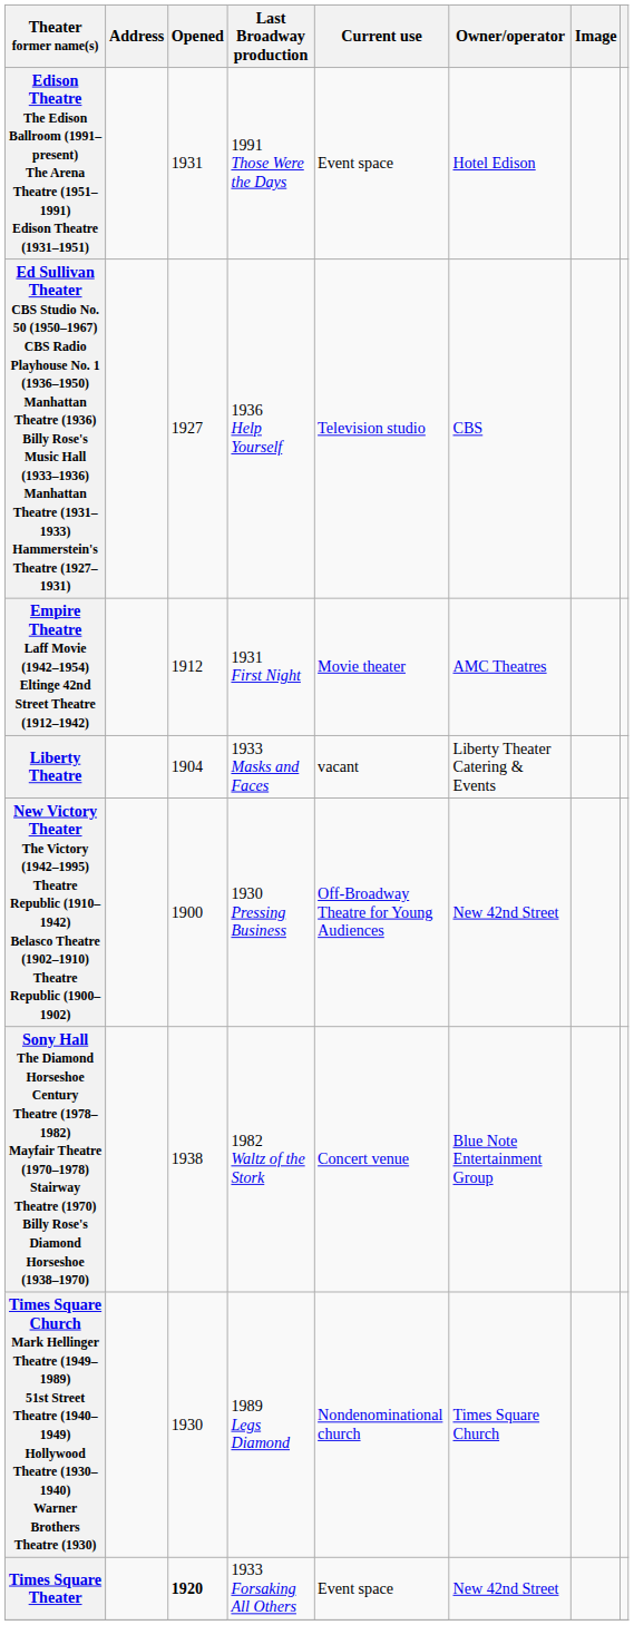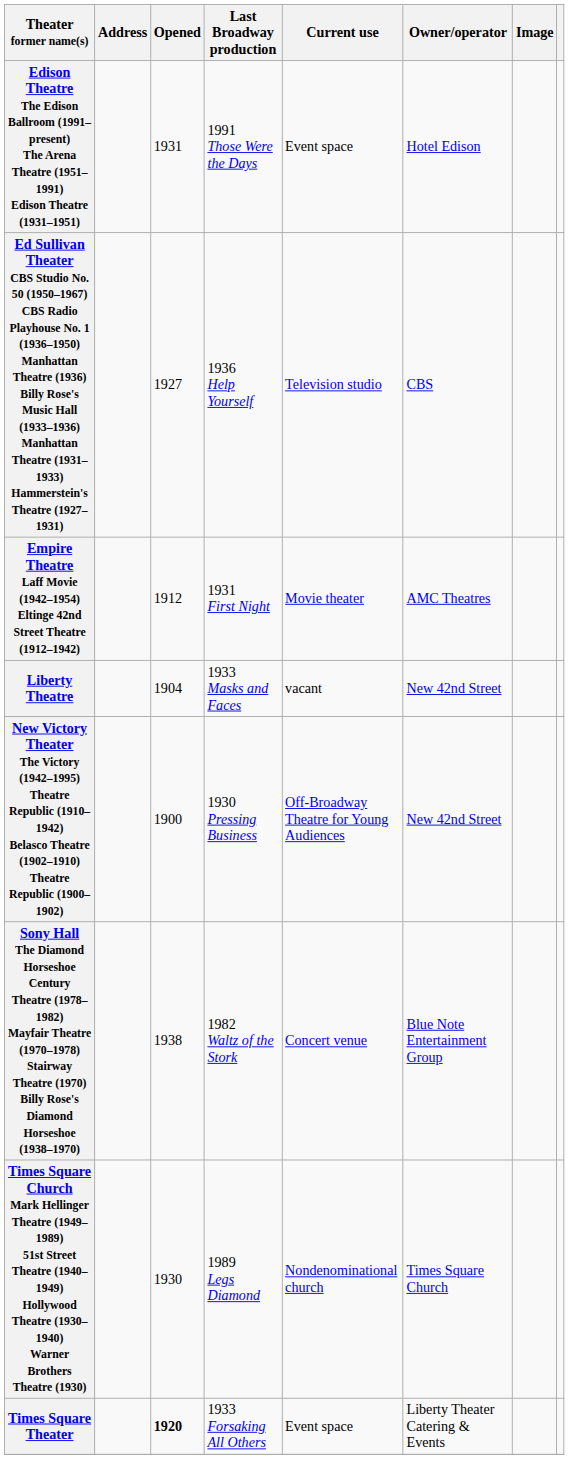 <table class="wikitable sortable" style="font-size:96%;">
 <tr>
 <th>Theater<br><small>former name(s)</small></th>
 <th>Address</th>
 <th>Opened</th>
 <th>Last Broadway production</th>
 <th>Current use</th>
 <th>Owner/operator</th>
 <th class=unsortable>Image</th>
 <th class=unsortable></th>
 </tr>
 <tr>
 <th scope="row"><strong><a href='#'>Edison Theatre</a></strong><small><br>The Edison Ballroom (1991–present)<br>The Arena Theatre (1951–1991)<br>Edison Theatre (1931–1951)</small></th>
 <td></td>
 <td>1931</td>
 <td>1991 <br><em><a href='#'>Those Were the Days</a></em></td>
 <td>Event space</td>
 <td><a href='#'>Hotel Edison</a></td>
 <td></td>
 <td></td>
 </tr>
 <tr>
 <th scope="row"><strong><a href='#'>Ed Sullivan Theater</a></strong><small><br>CBS Studio No. 50 (1950–1967)<br>CBS Radio Playhouse No. 1 (1936–1950)<br>Manhattan Theatre (1936)<br>Billy Rose's Music Hall (1933–1936)<br>Manhattan Theatre (1931–1933)<br>Hammerstein's Theatre (1927–1931)</small></th>
 <td></td>
 <td>1927</td>
 <td>1936 <br><em><a href='#'>Help Yourself</a></em></td>
 <td><a href='#'>Television studio</a></td>
 <td><a href='#'>CBS</a></td>
 <td></td>
 <td></td>
 </tr>
 <tr>
 <th scope="row"><strong><a href='#'>Empire Theatre</a></strong><small><br>Laff Movie (1942–1954)<br>Eltinge 42nd Street Theatre (1912–1942)</small></th>
 <td></td>
 <td>1912</td>
 <td>1931 <br><em><a href='#'>First Night</a></em></td>
 <td><a href='#'>Movie theater</a></td>
 <td><a href='#'>AMC Theatres</a></td>
 <td></td>
 <td></td>
 </tr>
 <tr>
 <th scope="row"><strong><a href='#'>Liberty Theatre</a></strong></th>
 <td></td>
 <td>1904</td>
 <td>1933 <br><em><a href='#'>Masks and Faces</a></em></td>
 <td>vacant</td>
-<td>Liberty Theater Catering & Events</td>
+<td><a href='#'>New 42nd Street</a></td>
 <td></td>
 <td></td>
 </tr>
 <tr>
 <th scope="row"><strong><a href='#'>New Victory Theater</a></strong><small><br>The Victory (1942–1995)<br>Theatre Republic (1910–1942)<br>Belasco Theatre (1902–1910)<br>Theatre Republic (1900–1902)</small></th>
 <td></td>
 <td>1900</td>
 <td>1930 <br><em><a href='#'>Pressing Business</a></em></td>
 <td><a href='#'>Off-Broadway</a> <br><a href='#'>Theatre for Young Audiences</a></td>
 <td><a href='#'>New 42nd Street</a></td>
 <td></td>
 <td></td>
 </tr>
 <tr>
 <th scope="row"><strong><a href='#'>Sony Hall</a></strong><small><br>The Diamond Horseshoe<br> Century Theatre (1978–1982)<br>Mayfair Theatre (1970–1978)<br>Stairway Theatre (1970)<br>Billy Rose's Diamond Horseshoe (1938–1970)</small></th>
 <td></td>
 <td>1938</td>
 <td>1982 <br><em><a href='#'>Waltz of the Stork</a></em></td>
 <td><a href='#'>Concert venue</a></td>
 <td><a href='#'>Blue Note Entertainment Group</a></td>
 <td></td>
 <td></td>
 </tr>
 <tr>
 <th scope="row"><strong><a href='#'>Times Square Church</a></strong><small><br>Mark Hellinger Theatre (1949–1989)<br>51st Street Theatre (1940–1949)<br>Hollywood Theatre (1930–1940)<br>Warner Brothers Theatre (1930)</small></th>
 <td></td>
 <td>1930</td>
 <td>1989<br><em><a href='#'>Legs Diamond</a></em></td>
 <td><a href='#'>Nondenominational church</a></td>
 <td><a href='#'>Times Square Church</a></td>
 <td></td>
 <td></td>
 </tr>
 <tr>
 <th scope="row"><strong><a href='#'>Times Square Theater</a></strong></th>
 <td></td>
 <td><strong>1920</strong></td>
 <td>1933 <br><em><a href='#'>Forsaking All Others</a></em></td>
 <td>Event space</td>
-<td><a href='#'>New 42nd Street</a></td>
+<td>Liberty Theater Catering & Events</td>
 <td></td>
 <td></td>
 </tr>
 <tr>
 </tr>
 </table>
